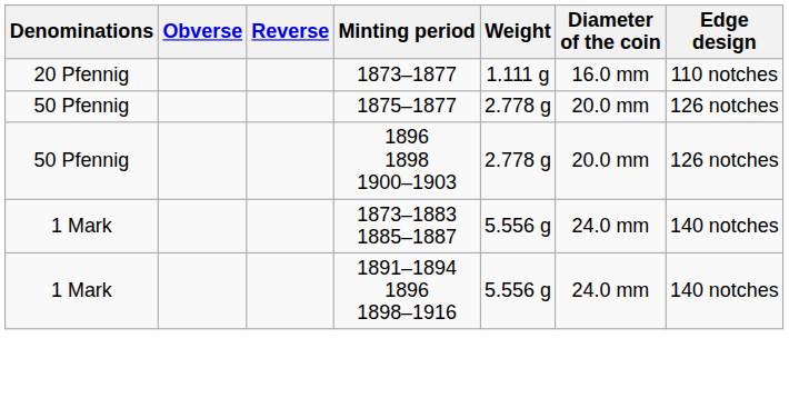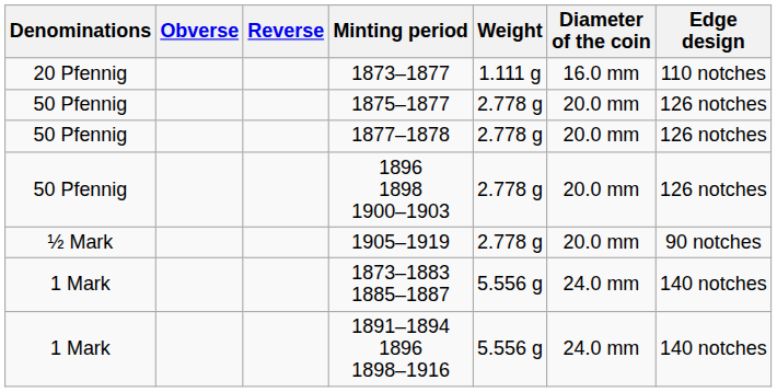 <table class="wikitable" style="text-align: center;">
 <tr>
 <th>Denominations</th>
 <th><a href='#'>Obverse</a></th>
 <th><a href='#'>Reverse</a></th>
 <th>Minting period</th>
 <th>Weight</th>
 <th>Diameter<br>of the coin</th>
 <th>Edge<br>design</th>
 </tr>
 <tr>
 <td>20 Pfennig</td>
 <td></td>
 <td></td>
 <td>1873–1877</td>
 <td>1.111 g</td>
 <td>16.0 mm</td>
 <td>110 notches</td>
 </tr>
 <tr>
 <td>50 Pfennig</td>
 <td></td>
 <td></td>
 <td>1875–1877</td>
 <td>2.778 g</td>
 <td>20.0 mm</td>
 <td>126 notches</td>
 </tr>
 <tr>
 <td>50 Pfennig</td>
 <td></td>
 <td></td>
+<td>1877–1878</td>
+<td>2.778 g</td>
+<td>20.0 mm</td>
+<td>126 notches</td>
+</tr>
+<tr>
+<td>50 Pfennig</td>
+<td></td>
+<td></td>
 <td>1896<br>1898<br>1900–1903</td>
 <td>2.778 g</td>
 <td>20.0 mm</td>
 <td>126 notches</td>
+</tr>
+<tr>
+<td>½ Mark</td>
+<td></td>
+<td></td>
+<td>1905–1919</td>
+<td>2.778 g</td>
+<td>20.0 mm</td>
+<td>90 notches</td>
 </tr>
 <tr>
 <td>1 Mark</td>
 <td></td>
 <td></td>
 <td>1873–1883<br>1885–1887</td>
 <td>5.556 g</td>
 <td>24.0 mm</td>
 <td>140 notches</td>
 </tr>
 <tr>
 <td>1 Mark</td>
 <td></td>
 <td></td>
 <td>1891–1894<br>1896<br>1898–1916</td>
 <td>5.556 g</td>
 <td>24.0 mm</td>
 <td>140 notches</td>
 </tr>
 </table>
